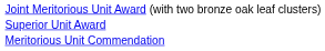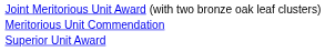 <table>
 <tr>
 <td></td>
 <td><a href='#'>Joint Meritorious Unit Award</a> (with two bronze oak leaf clusters)</td>
 </tr>
 <tr>
 <td></td>
-<td><a href='#'>Superior Unit Award</a></td>
+<td><a href='#'>Meritorious Unit Commendation</a></td>
 </tr>
 <tr>
 <td></td>
-<td><a href='#'>Meritorious Unit Commendation</a></td>
+<td><a href='#'>Superior Unit Award</a></td>
 </tr>
 </table>
